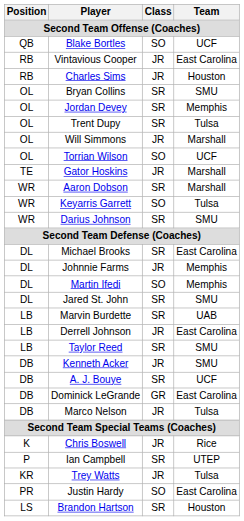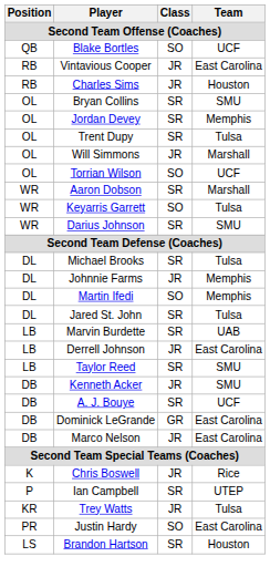 <table class="wikitable sortable">
 <tr>
 <th>Position</th>
 <th>Player</th>
 <th>Class</th>
 <th>Team</th>
 </tr>
 <tr>
 <td colspan="4" style="text-align:center; background:#ddd;"><strong>Second Team Offense (Coaches)</strong></td>
 </tr>
 <tr style="text-align:center;">
 <td style="background:white">QB</td>
 <td style="background:white"><a href='#'>Blake Bortles</a></td>
 <td style="background:white">SO</td>
 <td style="background:white">UCF</td>
 </tr>
 <tr style="text-align:center;">
 <td style="background:white">RB</td>
 <td style="background:white">Vintavious Cooper</td>
 <td style="background:white">JR</td>
 <td style="background:white">East Carolina</td>
 </tr>
 <tr style="text-align:center;">
 <td style="background:white">RB</td>
 <td style="background:white"><a href='#'>Charles Sims</a></td>
 <td style="background:white">JR</td>
 <td style="background:white">Houston</td>
 </tr>
 <tr style="text-align:center;">
 <td style="background:white">OL</td>
 <td style="background:white">Bryan Collins</td>
 <td style="background:white">SR</td>
 <td style="background:white">SMU</td>
 </tr>
 <tr style="text-align:center;">
 <td style="background:white">OL</td>
 <td style="background:white"><a href='#'>Jordan Devey</a></td>
 <td style="background:white">SR</td>
 <td style="background:white">Memphis</td>
 </tr>
 <tr style="text-align:center;">
 <td style="background:white">OL</td>
 <td style="background:white">Trent Dupy</td>
 <td style="background:white">SR</td>
 <td style="background:white">Tulsa</td>
 </tr>
 <tr style="text-align:center;">
 <td style="background:white">OL</td>
 <td style="background:white">Will Simmons</td>
 <td style="background:white">JR</td>
 <td style="background:white">Marshall</td>
 </tr>
 <tr style="text-align:center;">
 <td style="background:white">OL</td>
 <td style="background:white"><a href='#'>Torrian Wilson</a></td>
 <td style="background:white">SO</td>
 <td style="background:white">UCF</td>
 </tr>
 <tr style="text-align:center;">
-<td style="background:white">TE</td>
-<td style="background:white"><a href='#'>Gator Hoskins</a></td>
-<td style="background:white">JR</td>
-<td style="background:white">Marshall</td>
-</tr>
-<tr style="text-align:center;">
 <td style="background:white">WR</td>
 <td style="background:white"><a href='#'>Aaron Dobson</a></td>
 <td style="background:white">SR</td>
 <td style="background:white">Marshall</td>
 </tr>
 <tr style="text-align:center;">
 <td style="background:white">WR</td>
 <td style="background:white"><a href='#'>Keyarris Garrett</a></td>
 <td style="background:white">SO</td>
 <td style="background:white">Tulsa</td>
 </tr>
 <tr style="text-align:center;">
 <td style="background:white">WR</td>
 <td style="background:white"><a href='#'>Darius Johnson</a></td>
 <td style="background:white">SR</td>
 <td style="background:white">SMU</td>
 </tr>
 <tr>
 <td colspan="4" style="text-align:center; background:#ddd;"><strong>Second Team Defense (Coaches)</strong></td>
 </tr>
 <tr style="text-align:center;">
 <td style="background:white">DL</td>
 <td style="background:white">Michael Brooks</td>
 <td style="background:white">SR</td>
-<td style="background:white">East Carolina</td>
+<td style="background:white">Tulsa</td>
 </tr>
 <tr style="text-align:center;">
 <td style="background:white">DL</td>
 <td style="background:white">Johnnie Farms</td>
 <td style="background:white">JR</td>
 <td style="background:white">Memphis</td>
 </tr>
 <tr style="text-align:center;">
 <td style="background:white">DL</td>
 <td style="background:white"><a href='#'>Martin Ifedi</a></td>
 <td style="background:white">SO</td>
 <td style="background:white">Memphis</td>
 </tr>
 <tr style="text-align:center;">
 <td style="background:white">DL</td>
 <td style="background:white">Jared St. John</td>
 <td style="background:white">SR</td>
-<td style="background:white">SMU</td>
+<td style="background:white">Tulsa</td>
 </tr>
 <tr style="text-align:center;">
 <td style="background:white">LB</td>
 <td style="background:white">Marvin Burdette</td>
 <td style="background:white">SR</td>
 <td style="background:white">UAB</td>
 </tr>
 <tr style="text-align:center;">
 <td style="background:white">LB</td>
 <td style="background:white">Derrell Johnson</td>
 <td style="background:white">JR</td>
 <td style="background:white">East Carolina</td>
 </tr>
 <tr style="text-align:center;">
 <td style="background:white">LB</td>
 <td style="background:white"><a href='#'>Taylor Reed</a></td>
 <td style="background:white">SR</td>
 <td style="background:white">SMU</td>
 </tr>
 <tr style="text-align:center;">
 <td style="background:white">DB</td>
 <td style="background:white"><a href='#'>Kenneth Acker</a></td>
 <td style="background:white">JR</td>
 <td style="background:white">SMU</td>
 </tr>
 <tr style="text-align:center;">
 <td style="background:white">DB</td>
 <td style="background:white"><a href='#'>A. J. Bouye</a></td>
 <td style="background:white">SR</td>
 <td style="background:white">UCF</td>
 </tr>
 <tr style="text-align:center;">
 <td style="background:white">DB</td>
 <td style="background:white">Dominick LeGrande</td>
 <td style="background:white">GR</td>
 <td style="background:white">East Carolina</td>
 </tr>
 <tr style="text-align:center;">
 <td style="background:white">DB</td>
 <td style="background:white">Marco Nelson</td>
 <td style="background:white">JR</td>
-<td style="background:white">Tulsa</td>
+<td style="background:white">East Carolina</td>
 </tr>
 <tr>
 <td colspan="4" style="text-align:center; background:#ddd;"><strong>Second Team Special Teams (Coaches)</strong></td>
 </tr>
 <tr style="text-align:center;">
 <td style="background:white">K</td>
 <td style="background:white"><a href='#'>Chris Boswell</a></td>
 <td style="background:white">JR</td>
 <td style="background:white">Rice</td>
 </tr>
 <tr style="text-align:center;">
 <td style="background:white">P</td>
 <td style="background:white">Ian Campbell</td>
 <td style="background:white">SR</td>
 <td style="background:white">UTEP</td>
 </tr>
 <tr style="text-align:center;">
 <td style="background:white">KR</td>
 <td style="background:white"><a href='#'>Trey Watts</a></td>
 <td style="background:white">JR</td>
 <td style="background:white">Tulsa</td>
 </tr>
 <tr style="text-align:center;">
 <td style="background:white">PR</td>
 <td style="background:white">Justin Hardy</td>
 <td style="background:white">SO</td>
 <td style="background:white">East Carolina</td>
 </tr>
 <tr style="text-align:center;">
 <td style="background:white">LS</td>
 <td style="background:white"><a href='#'>Brandon Hartson</a></td>
 <td style="background:white">SR</td>
 <td style="background:white">Houston</td>
 </tr>
 </table>
